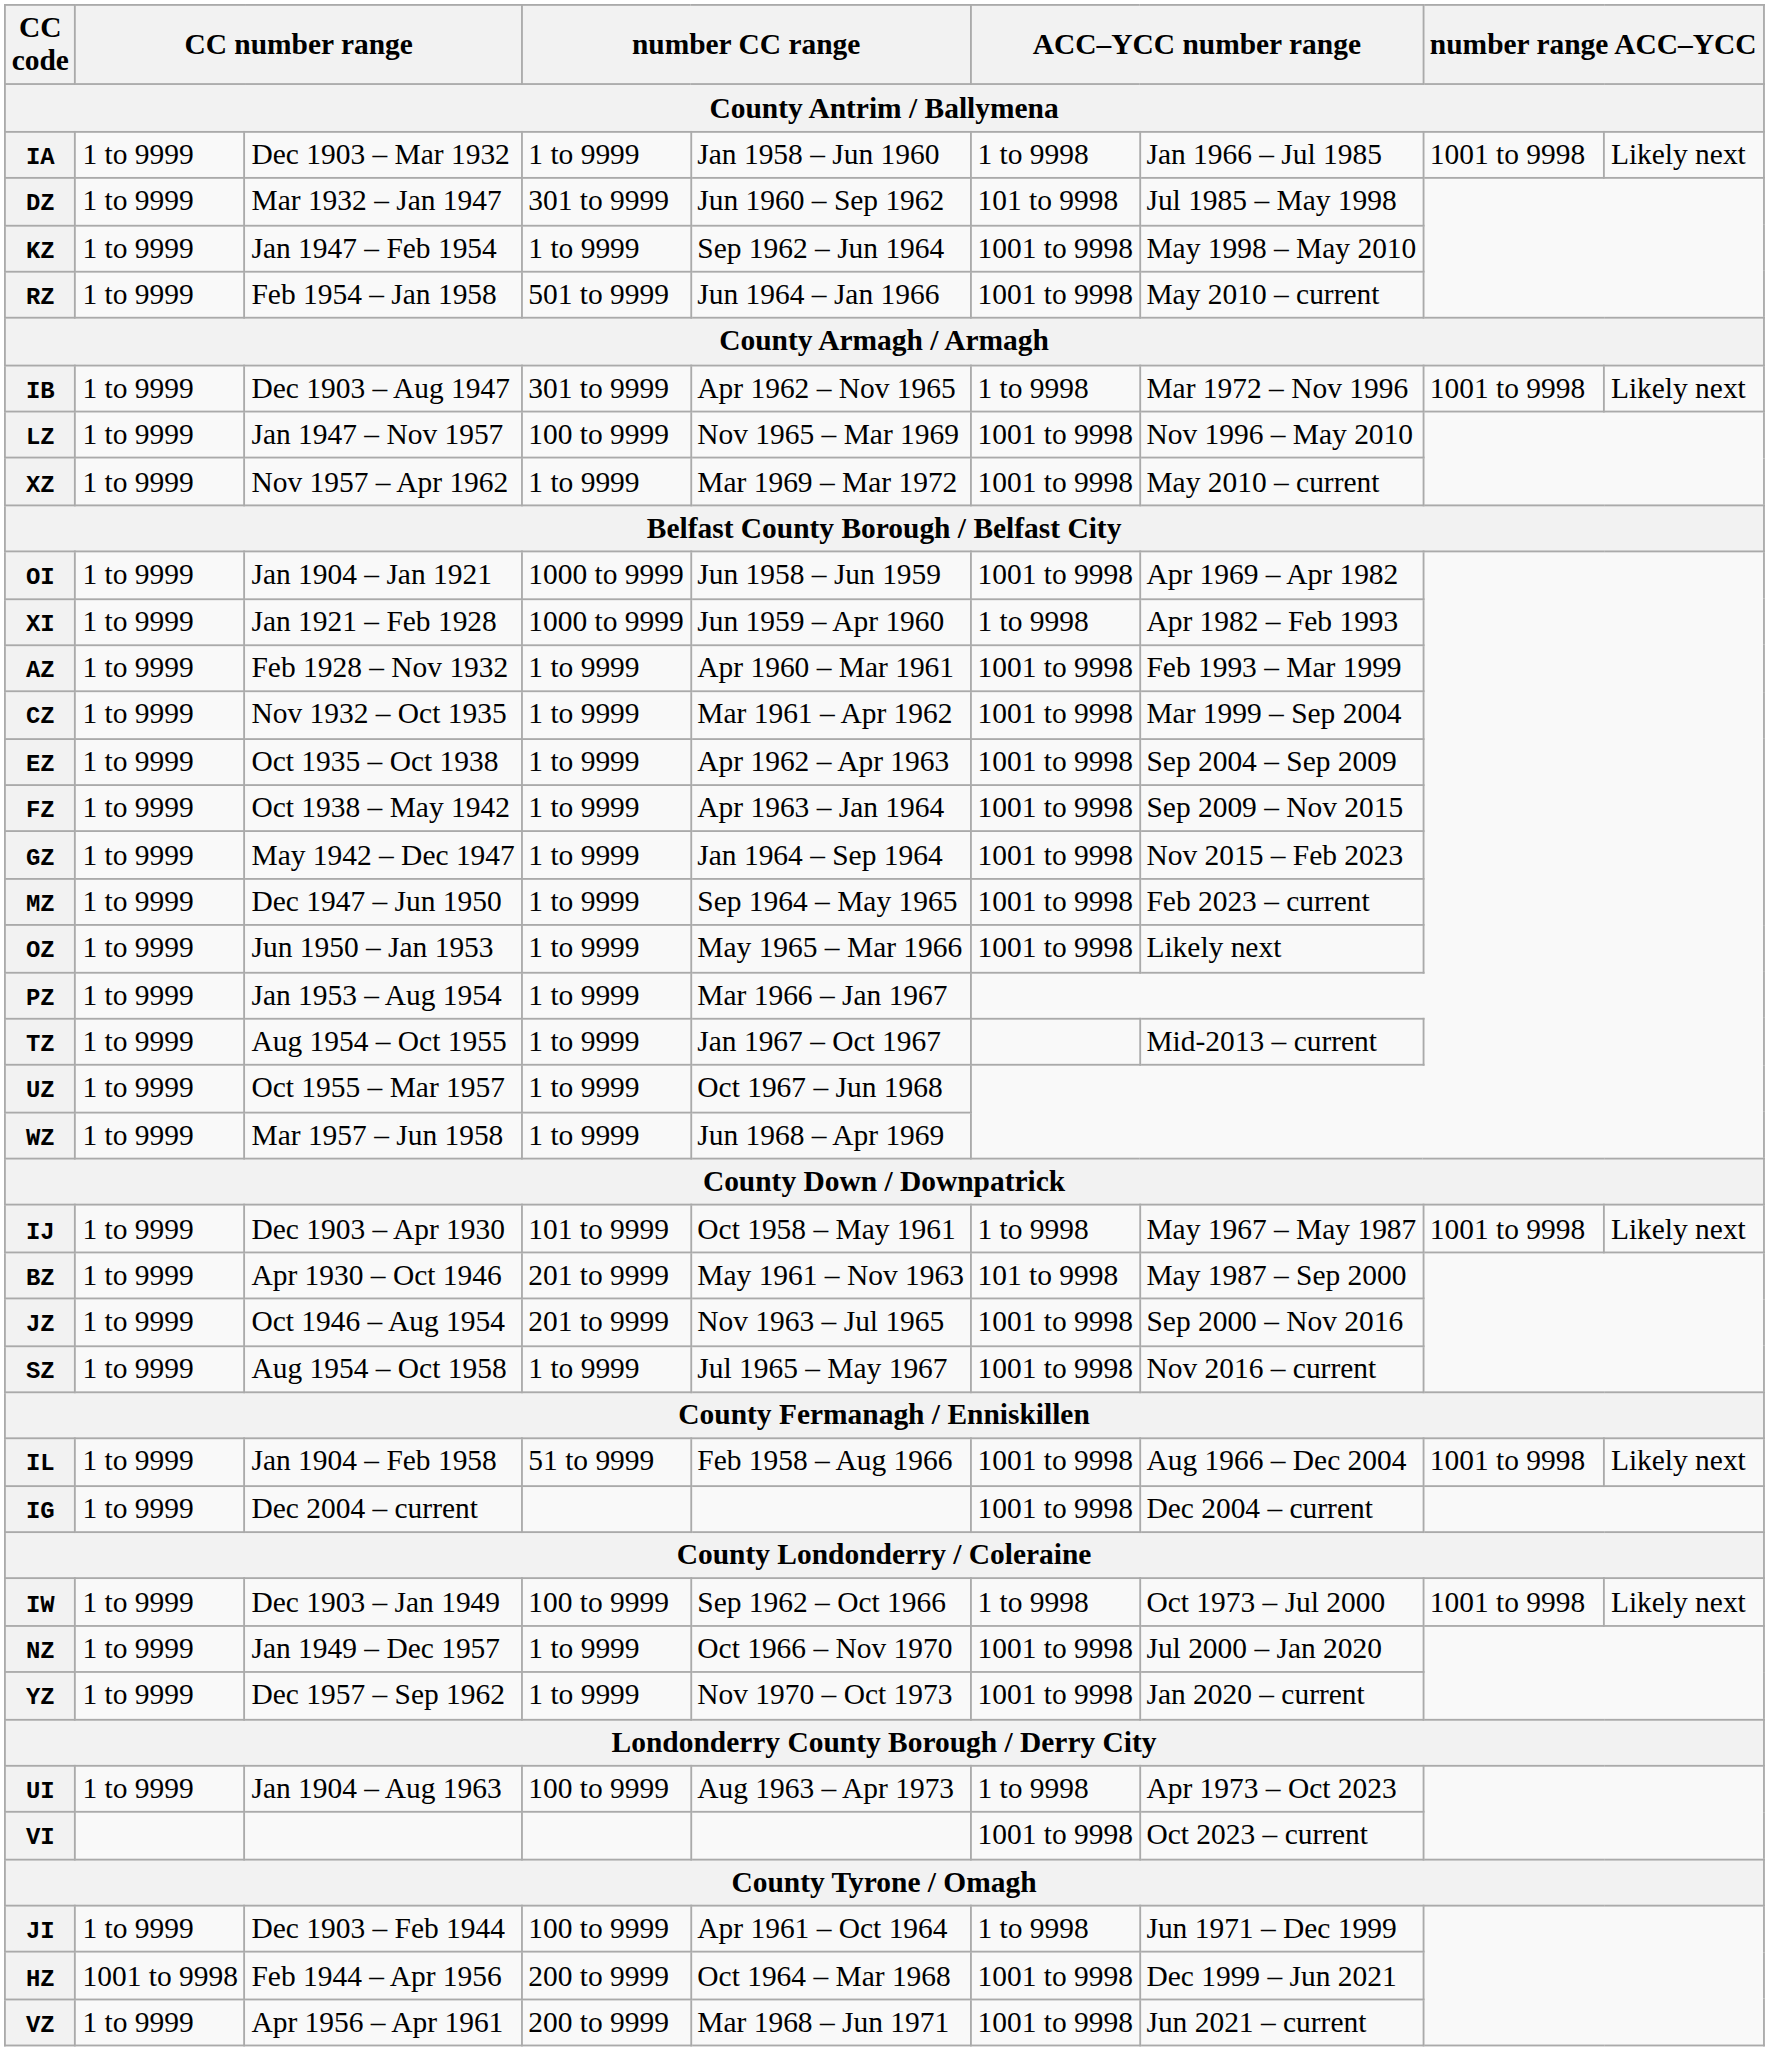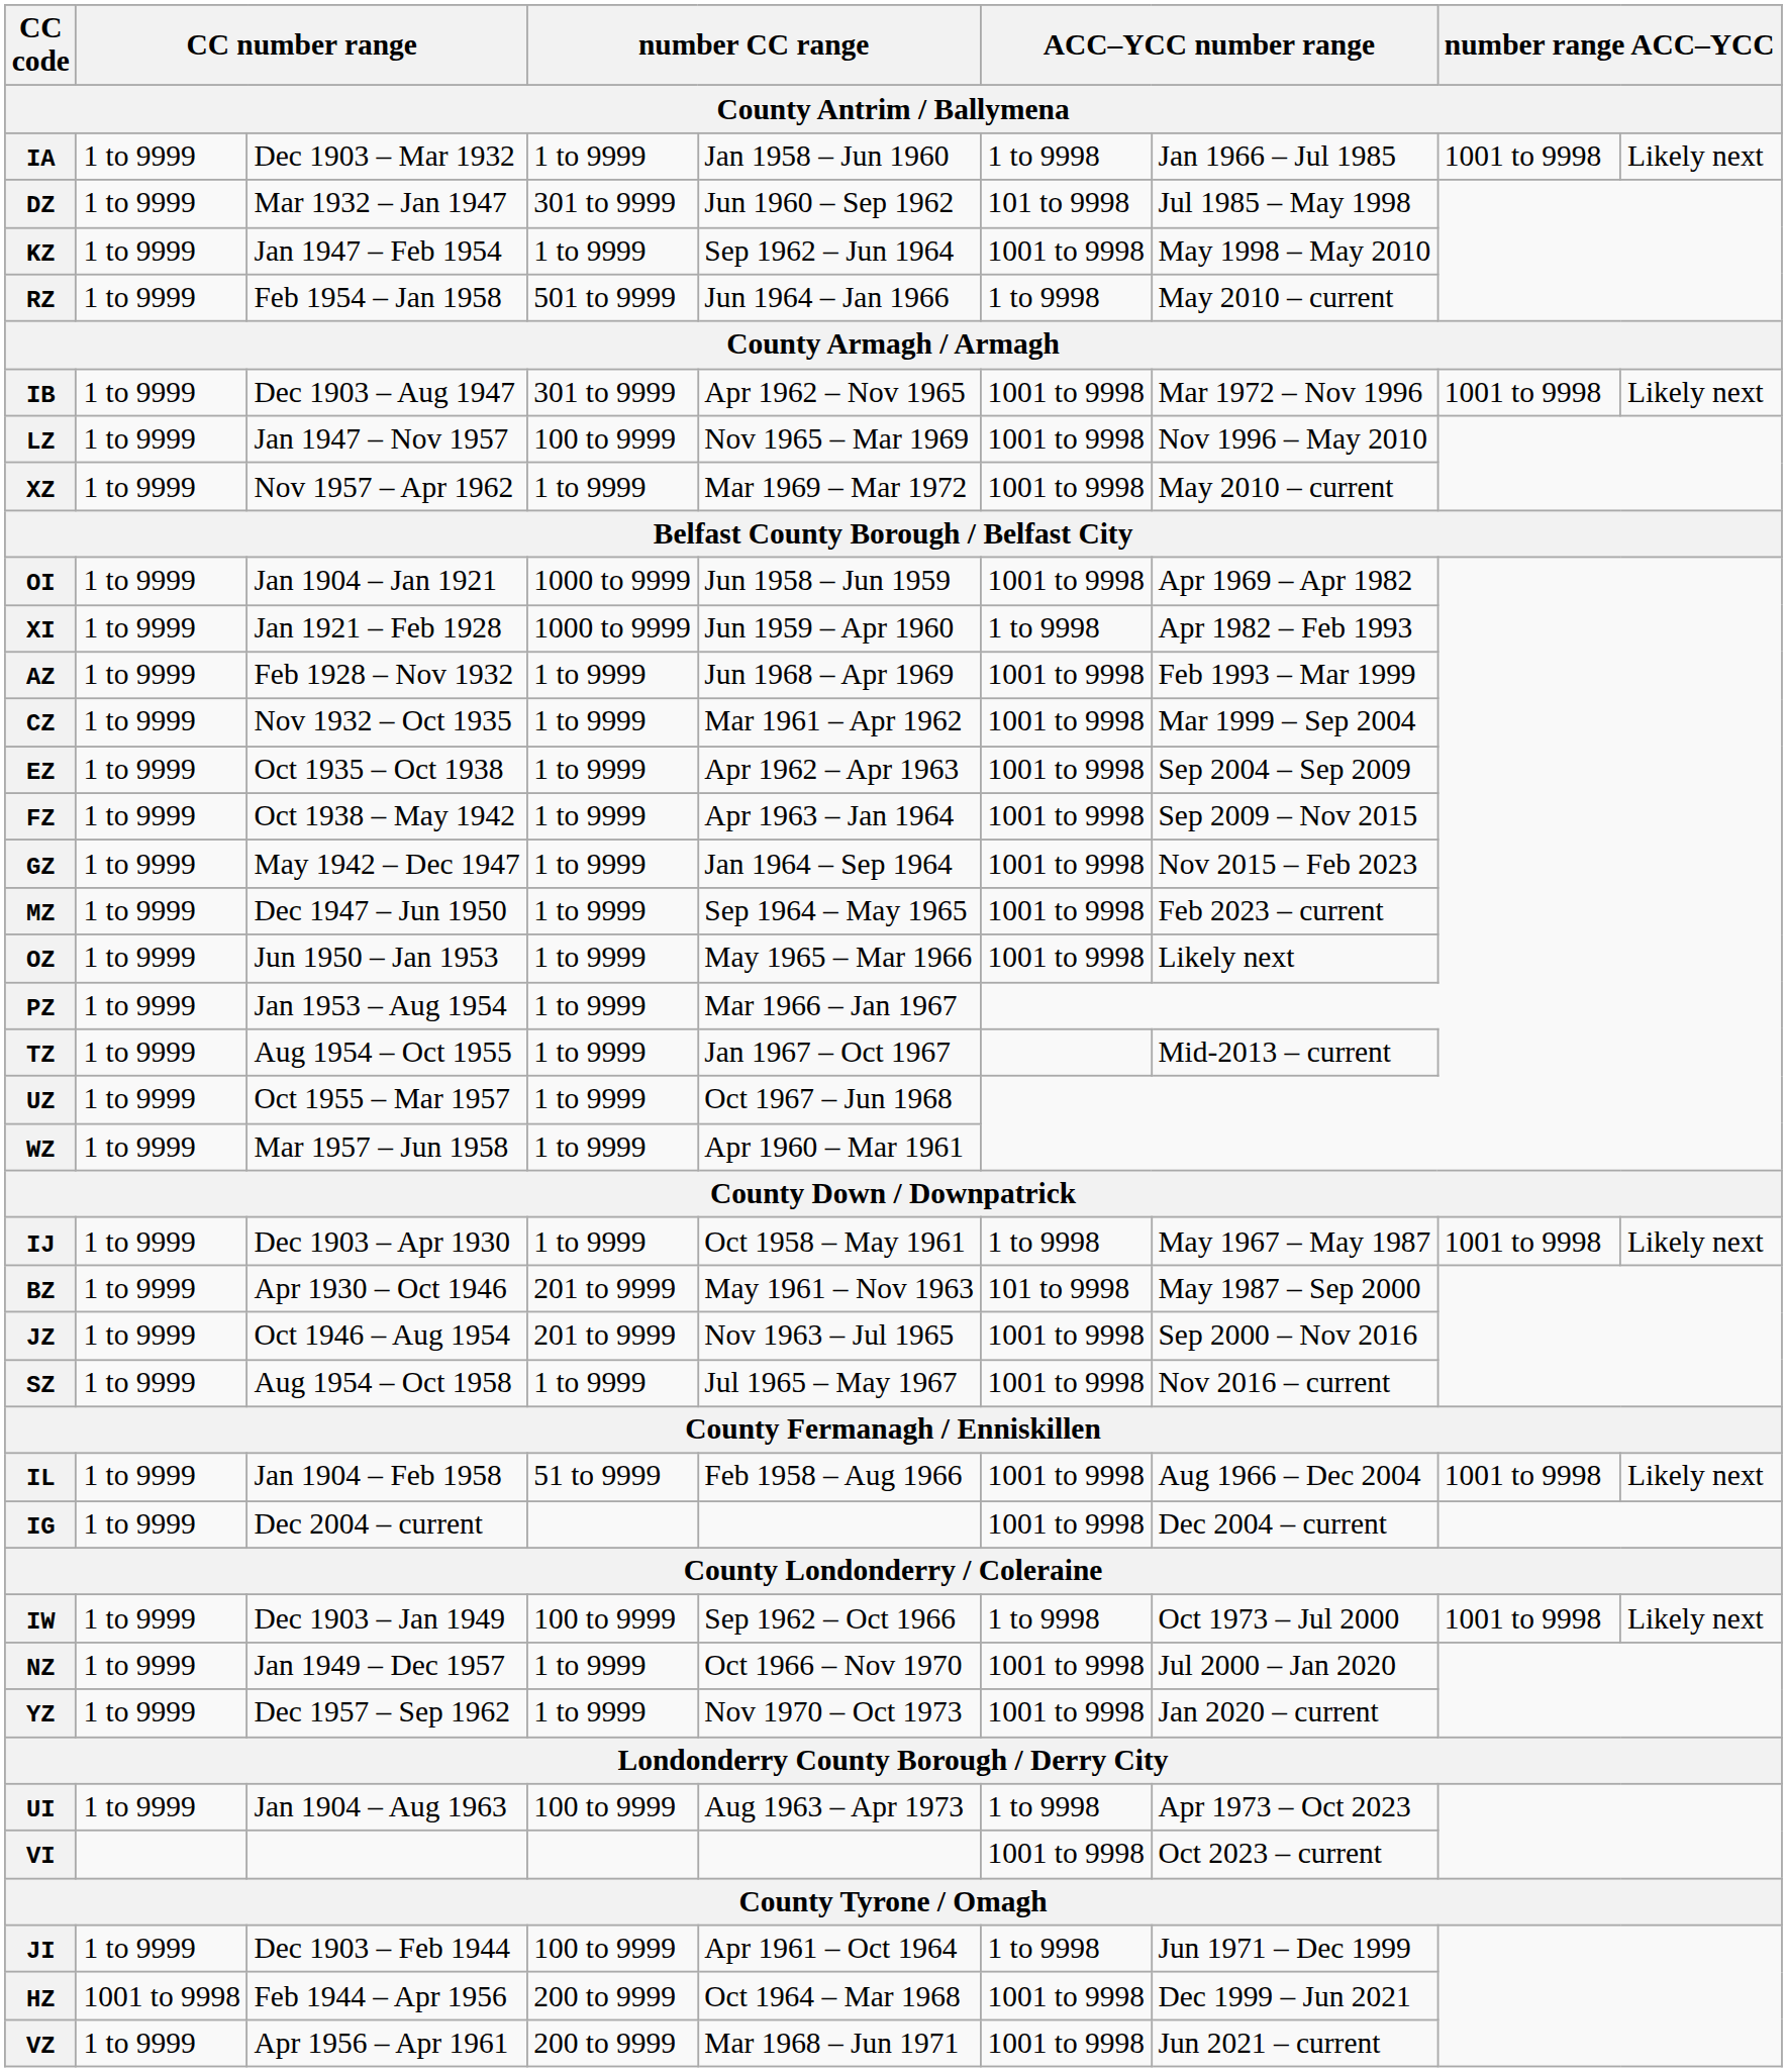 <table class="wikitable">
 <tr>
 <th>CC<br>code</th>
 <th colspan="2">CC number range</th>
 <th colspan="2">number CC range</th>
 <th colspan="2">ACC–YCC number range</th>
 <th colspan="2">number range ACC–YCC</th>
 </tr>
 <tr>
 <th colspan="9">County Antrim / Ballymena</th>
 </tr>
 <tr>
 <th><code>IA</code></th>
 <td>1 to 9999</td>
 <td>Dec 1903 – Mar 1932</td>
 <td>1 to 9999</td>
 <td>Jan 1958 – Jun 1960</td>
 <td>1 to 9998</td>
 <td>Jan 1966 – Jul 1985</td>
 <td>1001 to 9998</td>
 <td>Likely next</td>
 </tr>
 <tr>
 <th><code>DZ</code></th>
 <td>1 to 9999</td>
 <td>Mar 1932 – Jan 1947</td>
 <td>301 to 9999</td>
 <td>Jun 1960 – Sep 1962</td>
 <td>101 to 9998</td>
 <td>Jul 1985 – May 1998</td>
 </tr>
 <tr>
 <th><code>KZ</code></th>
 <td>1 to 9999</td>
 <td>Jan 1947 – Feb 1954</td>
 <td>1 to 9999</td>
 <td>Sep 1962 – Jun 1964</td>
 <td>1001 to 9998</td>
 <td>May 1998 – May 2010</td>
 </tr>
 <tr>
 <th><code>RZ</code></th>
 <td>1 to 9999</td>
 <td>Feb 1954 – Jan 1958</td>
 <td>501 to 9999</td>
 <td>Jun 1964 – Jan 1966</td>
-<td>1001 to 9998</td>
+<td>1 to 9998</td>
 <td>May 2010 – current</td>
 </tr>
 <tr>
 <th colspan="9">County Armagh / Armagh</th>
 </tr>
 <tr>
 <th><code>IB</code></th>
 <td>1 to 9999</td>
 <td>Dec 1903 – Aug 1947</td>
 <td>301 to 9999</td>
 <td>Apr 1962 – Nov 1965</td>
-<td>1 to 9998</td>
+<td>1001 to 9998</td>
 <td>Mar 1972 – Nov 1996</td>
 <td>1001 to 9998</td>
 <td>Likely next</td>
 </tr>
 <tr>
 <th><code>LZ</code></th>
 <td>1 to 9999</td>
 <td>Jan 1947 – Nov 1957</td>
 <td>100 to 9999</td>
 <td>Nov 1965 – Mar 1969</td>
 <td>1001 to 9998</td>
 <td>Nov 1996 – May 2010</td>
 </tr>
 <tr>
 <th><code>XZ</code></th>
 <td>1 to 9999</td>
 <td>Nov 1957 – Apr 1962</td>
 <td>1 to 9999</td>
 <td>Mar 1969 – Mar 1972</td>
 <td>1001 to 9998</td>
 <td>May 2010 – current</td>
 </tr>
 <tr>
 <th colspan="9">Belfast County Borough / Belfast City</th>
 </tr>
 <tr>
 <th><code>OI</code></th>
 <td>1 to 9999</td>
 <td>Jan 1904 – Jan 1921</td>
 <td>1000 to 9999</td>
 <td>Jun 1958 – Jun 1959</td>
 <td>1001 to 9998</td>
 <td>Apr 1969 – Apr 1982</td>
 </tr>
 <tr>
 <th><code>XI</code></th>
 <td>1 to 9999</td>
 <td>Jan 1921 – Feb 1928</td>
 <td>1000 to 9999</td>
 <td>Jun 1959 – Apr 1960</td>
 <td>1 to 9998</td>
 <td>Apr 1982 – Feb 1993</td>
 </tr>
 <tr>
 <th><code>AZ</code></th>
 <td>1 to 9999</td>
 <td>Feb 1928 – Nov 1932</td>
 <td>1 to 9999</td>
-<td>Apr 1960 – Mar 1961</td>
+<td>Jun 1968 – Apr 1969</td>
 <td>1001 to 9998</td>
 <td>Feb 1993 – Mar 1999</td>
 </tr>
 <tr>
 <th><code>CZ</code></th>
 <td>1 to 9999</td>
 <td>Nov 1932 – Oct 1935</td>
 <td>1 to 9999</td>
 <td>Mar 1961 – Apr 1962</td>
 <td>1001 to 9998</td>
 <td>Mar 1999 – Sep 2004</td>
 </tr>
 <tr>
 <th><code>EZ</code></th>
 <td>1 to 9999</td>
 <td>Oct 1935 – Oct 1938</td>
 <td>1 to 9999</td>
 <td>Apr 1962 – Apr 1963</td>
 <td>1001 to 9998</td>
 <td>Sep 2004 – Sep 2009</td>
 </tr>
 <tr>
 <th><code>FZ</code></th>
 <td>1 to 9999</td>
 <td>Oct 1938 – May 1942</td>
 <td>1 to 9999</td>
 <td>Apr 1963 – Jan 1964</td>
 <td>1001 to 9998</td>
 <td>Sep 2009 – Nov 2015</td>
 </tr>
 <tr>
 <th><code>GZ</code></th>
 <td>1 to 9999</td>
 <td>May 1942 – Dec 1947</td>
 <td>1 to 9999</td>
 <td>Jan 1964 – Sep 1964</td>
 <td>1001 to 9998</td>
 <td>Nov 2015 – Feb 2023</td>
 </tr>
 <tr>
 <th><code>MZ</code></th>
 <td>1 to 9999</td>
 <td>Dec 1947 – Jun 1950</td>
 <td>1 to 9999</td>
 <td>Sep 1964 – May 1965</td>
 <td>1001 to 9998</td>
 <td>Feb 2023 – current</td>
 </tr>
 <tr>
 <th><code>OZ</code></th>
 <td>1 to 9999</td>
 <td>Jun 1950 – Jan 1953</td>
 <td>1 to 9999</td>
 <td>May 1965 – Mar 1966</td>
 <td>1001 to 9998</td>
 <td>Likely next</td>
 </tr>
 <tr>
 <th><code>PZ</code></th>
 <td>1 to 9999</td>
 <td>Jan 1953 – Aug 1954</td>
 <td>1 to 9999</td>
 <td>Mar 1966 – Jan 1967</td>
 </tr>
 <tr>
 <th><code>TZ</code></th>
 <td>1 to 9999</td>
 <td>Aug 1954 – Oct 1955</td>
 <td>1 to 9999</td>
 <td>Jan 1967 – Oct 1967</td>
 <td></td>
 <td>Mid-2013 – current</td>
 </tr>
 <tr>
 <th><code>UZ</code></th>
 <td>1 to 9999</td>
 <td>Oct 1955 – Mar 1957</td>
 <td>1 to 9999</td>
 <td>Oct 1967 – Jun 1968</td>
 </tr>
 <tr>
 <th><code>WZ</code></th>
 <td>1 to 9999</td>
 <td>Mar 1957 – Jun 1958</td>
 <td>1 to 9999</td>
-<td>Jun 1968 – Apr 1969</td>
+<td>Apr 1960 – Mar 1961</td>
 </tr>
 <tr>
 <th colspan="9">County Down / Downpatrick</th>
 </tr>
 <tr>
 <th><code>IJ</code></th>
 <td>1 to 9999</td>
 <td>Dec 1903 – Apr 1930</td>
-<td>101 to 9999</td>
+<td>1 to 9999</td>
 <td>Oct 1958 – May 1961</td>
 <td>1 to 9998</td>
 <td>May 1967 – May 1987</td>
 <td>1001 to 9998</td>
 <td>Likely next</td>
 </tr>
 <tr>
 <th><code>BZ</code></th>
 <td>1 to 9999</td>
 <td>Apr 1930 – Oct 1946</td>
 <td>201 to 9999</td>
 <td>May 1961 – Nov 1963</td>
 <td>101 to 9998</td>
 <td>May 1987 – Sep 2000</td>
 </tr>
 <tr>
 <th><code>JZ</code></th>
 <td>1 to 9999</td>
 <td>Oct 1946 – Aug 1954</td>
 <td>201 to 9999</td>
 <td>Nov 1963 – Jul 1965</td>
 <td>1001 to 9998</td>
 <td>Sep 2000 – Nov 2016</td>
 </tr>
 <tr>
 <th><code>SZ</code></th>
 <td>1 to 9999</td>
 <td>Aug 1954 – Oct 1958</td>
 <td>1 to 9999</td>
 <td>Jul 1965 – May 1967</td>
 <td>1001 to 9998</td>
 <td>Nov 2016 – current</td>
 </tr>
 <tr>
 <th colspan="9">County Fermanagh / Enniskillen</th>
 </tr>
 <tr>
 <th><code>IL</code></th>
 <td>1 to 9999</td>
 <td>Jan 1904 – Feb 1958</td>
 <td>51 to 9999</td>
 <td>Feb 1958 – Aug 1966</td>
 <td>1001 to 9998</td>
 <td>Aug 1966 – Dec 2004</td>
 <td>1001 to 9998</td>
 <td>Likely next</td>
 </tr>
 <tr>
 <th><code>IG</code></th>
 <td>1 to 9999</td>
 <td>Dec 2004 – current </td>
 <td></td>
 <td></td>
 <td>1001 to 9998</td>
 <td>Dec 2004 – current</td>
 </tr>
 <tr>
 <th colspan="9">County Londonderry / Coleraine</th>
 </tr>
 <tr>
 <th><code>IW</code></th>
 <td>1 to 9999</td>
 <td>Dec 1903 – Jan 1949</td>
 <td>100 to 9999</td>
 <td>Sep 1962 – Oct 1966</td>
 <td>1 to 9998</td>
 <td>Oct 1973 – Jul 2000</td>
 <td>1001 to 9998</td>
 <td>Likely next</td>
 </tr>
 <tr>
 <th><code>NZ</code></th>
 <td>1 to 9999</td>
 <td>Jan 1949 – Dec 1957</td>
 <td>1 to 9999</td>
 <td>Oct 1966 – Nov 1970</td>
 <td>1001 to 9998</td>
 <td>Jul 2000 – Jan 2020</td>
 </tr>
 <tr>
 <th><code>YZ</code></th>
 <td>1 to 9999</td>
 <td>Dec 1957 – Sep 1962</td>
 <td>1 to 9999</td>
 <td>Nov 1970 – Oct 1973</td>
 <td>1001 to 9998</td>
 <td>Jan 2020 – current</td>
 </tr>
 <tr>
 <th colspan="9">Londonderry County Borough / Derry City</th>
 </tr>
 <tr>
 <th><code>UI</code></th>
 <td>1 to 9999</td>
 <td>Jan 1904 – Aug 1963</td>
 <td>100 to 9999</td>
 <td>Aug 1963 – Apr 1973</td>
 <td>1 to 9998</td>
 <td>Apr 1973 – Oct 2023</td>
 </tr>
 <tr>
 <th><code>VI</code></th>
 <td></td>
 <td></td>
 <td></td>
 <td></td>
 <td>1001 to 9998</td>
 <td>Oct 2023 – current</td>
 </tr>
 <tr>
 <th colspan="9">County Tyrone / Omagh</th>
 </tr>
 <tr>
 <th><code>JI</code></th>
 <td>1 to 9999</td>
 <td>Dec 1903 – Feb 1944</td>
 <td>100 to 9999</td>
 <td>Apr 1961 – Oct 1964</td>
 <td>1 to 9998</td>
 <td>Jun 1971 – Dec 1999</td>
 </tr>
 <tr>
 <th><code>HZ</code></th>
 <td>1001 to 9998</td>
 <td>Feb 1944 – Apr 1956</td>
 <td>200 to 9999</td>
 <td>Oct 1964 – Mar 1968</td>
 <td>1001 to 9998</td>
 <td>Dec 1999 – Jun 2021</td>
 </tr>
 <tr>
 <th><code>VZ</code></th>
 <td>1 to 9999</td>
 <td>Apr 1956 – Apr 1961</td>
 <td>200 to 9999</td>
 <td>Mar 1968 – Jun 1971</td>
 <td>1001 to 9998</td>
 <td>Jun 2021 – current</td>
 </tr>
 </table>
